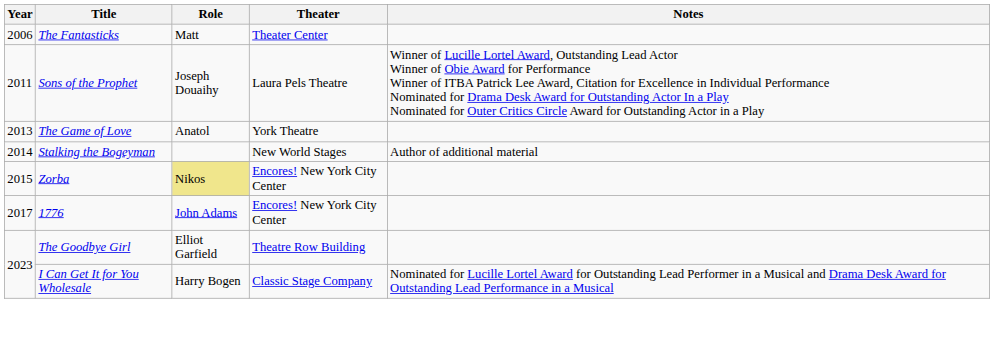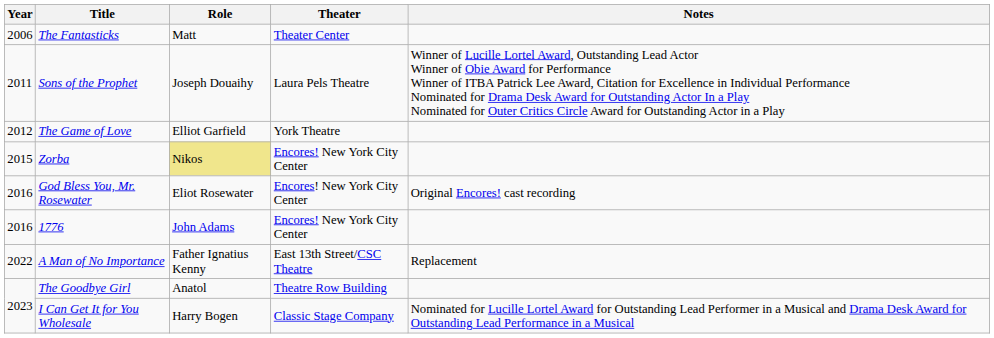 <table class="wikitable">
 <tr>
 <th>Year</th>
 <th>Title</th>
 <th>Role</th>
 <th>Theater</th>
 <th>Notes</th>
 </tr>
 <tr>
 <td>2006</td>
 <td><em><a href='#'>The Fantasticks</a></em></td>
 <td>Matt</td>
 <td><a href='#'>Theater Center</a></td>
 <td></td>
 </tr>
 <tr>
 <td>2011</td>
 <td><em><a href='#'>Sons of the Prophet</a></em></td>
 <td>Joseph Douaihy</td>
 <td>Laura Pels Theatre</td>
 <td>Winner of <a href='#'>Lucille Lortel Award</a>, Outstanding Lead Actor<br>Winner of <a href='#'>Obie Award</a> for Performance<br>Winner of ITBA Patrick Lee Award, Citation for Excellence in Individual Performance<br>Nominated for <a href='#'>Drama Desk Award for Outstanding Actor In a Play</a><br>Nominated for <a href='#'>Outer Critics Circle</a> Award for Outstanding Actor in a Play</td>
 </tr>
 <tr>
-<td>2013</td>
+<td>2012</td>
 <td><a href='#'><em>The Game of Love</em></a></td>
-<td>Anatol</td>
+<td>Elliot Garfield</td>
 <td>York Theatre</td>
 <td></td>
-</tr>
-<tr>
-<td>2014</td>
-<td><em><a href='#'>Stalking the Bogeyman</a></em></td>
-<td></td>
-<td>New World Stages</td>
-<td>Author of additional material</td>
 </tr>
 <tr>
 <td>2015</td>
 <td><a href='#'><em>Zorba</em></a></td>
 <td style="background: khaki;">Nikos</td>
 <td><a href='#'>Encores!</a> New York City Center</td>
 <td></td>
 </tr>
 <tr>
-<td>2017</td>
+<td>2016</td>
+<td><em><a href='#'>God Bless You, Mr. Rosewater</a></em></td>
+<td>Eliot Rosewater</td>
+<td><a href='#'>Encores</a>! New York City Center</td>
+<td>Original <a href='#'>Encores!</a> cast recording</td>
+</tr>
+<tr>
+<td>2016</td>
 <td><a href='#'><em>1776</em></a></td>
 <td><a href='#'>John Adams</a></td>
 <td><a href='#'>Encores!</a> New York City Center</td>
 <td></td>
 </tr>
 <tr>
+<td>2022</td>
+<td><a href='#'><em>A Man of No Importance</em></a></td>
+<td>Father Ignatius Kenny</td>
+<td>East 13th Street/<a href='#'>CSC Theatre</a></td>
+<td>Replacement</td>
+</tr>
+<tr>
 <td rowspan=2>2023</td>
 <td><em><a href='#'>The Goodbye Girl</a></em></td>
-<td>Elliot Garfield</td>
+<td>Anatol</td>
 <td><a href='#'>Theatre Row Building</a></td>
 <td></td>
 </tr>
 <tr>
 <td><em><a href='#'>I Can Get It for You Wholesale</a></em></td>
 <td>Harry Bogen</td>
 <td><a href='#'>Classic Stage Company</a></td>
 <td>Nominated for <a href='#'>Lucille Lortel Award</a> for Outstanding Lead Performer in a Musical and <a href='#'>Drama Desk Award for Outstanding Lead Performance in a Musical</a></td>
 </tr>
 </table>
